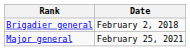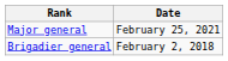 <table class="wikitable">
 <tr>
 <th>Rank</th>
 <th>Date</th>
 </tr>
 <tr>
+<td> <a href='#'>Major general</a></td>
+<td>February 25, 2021</td>
+</tr>
+<tr>
 <td> <a href='#'>Brigadier general</a></td>
 <td>February 2, 2018</td>
 </tr>
-<tr>
-<td> <a href='#'>Major general</a></td>
-<td>February 25, 2021</td>
-</tr>
 </table>
